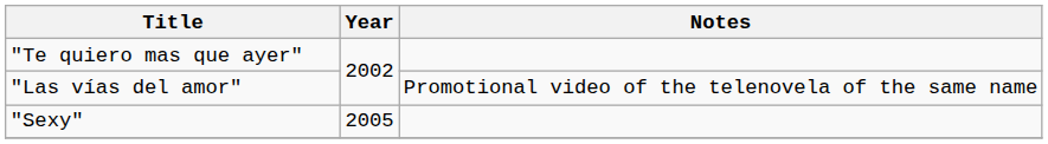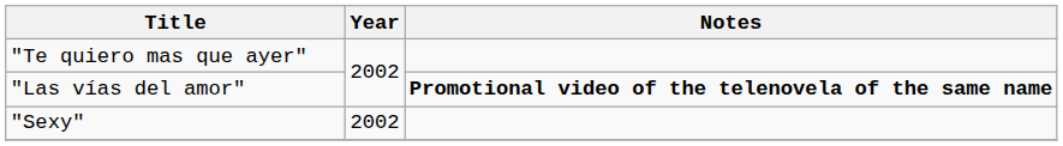 <table class="wikitable">
 <tr>
 <th scope="col" style="width:16em;">Title</th>
 <th>Year</th>
 <th>Notes</th>
 </tr>
 <tr>
 <td scope="row">"Te quiero mas que ayer"</td>
 <td rowspan="2">2002</td>
 <td></td>
 </tr>
 <tr>
 <td scope="row">"Las vías del amor"</td>
-<td>Promotional video of the telenovela of the same name</td>
+<td><strong>Promotional video of the telenovela of the same name</strong></td>
 </tr>
 <tr>
 <td scope="row">"Sexy"</td>
-<td>2005</td>
+<td>2002</td>
 <td></td>
 </tr>
 <tr>
 </tr>
 </table>
